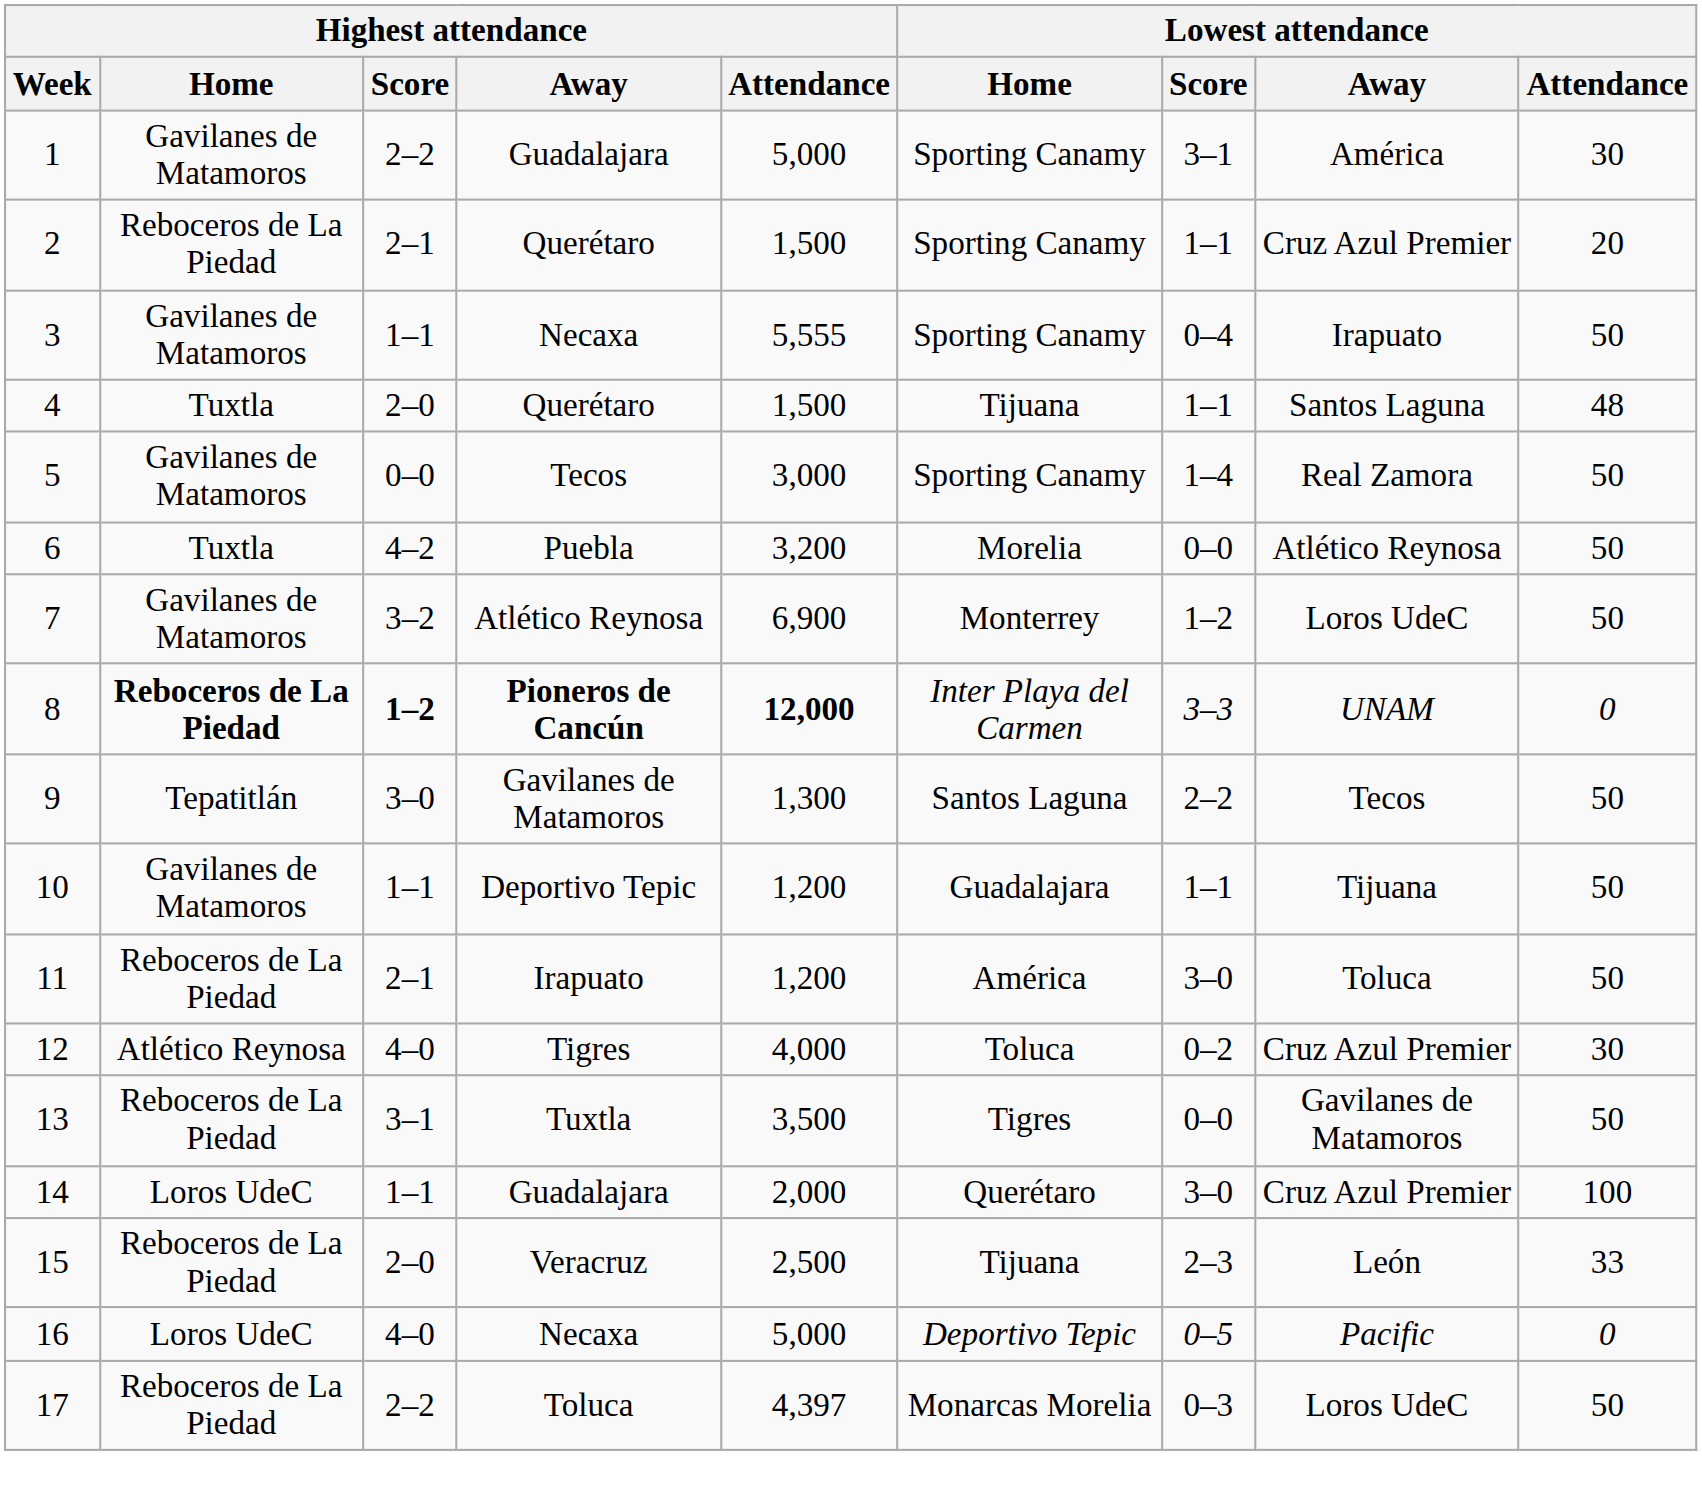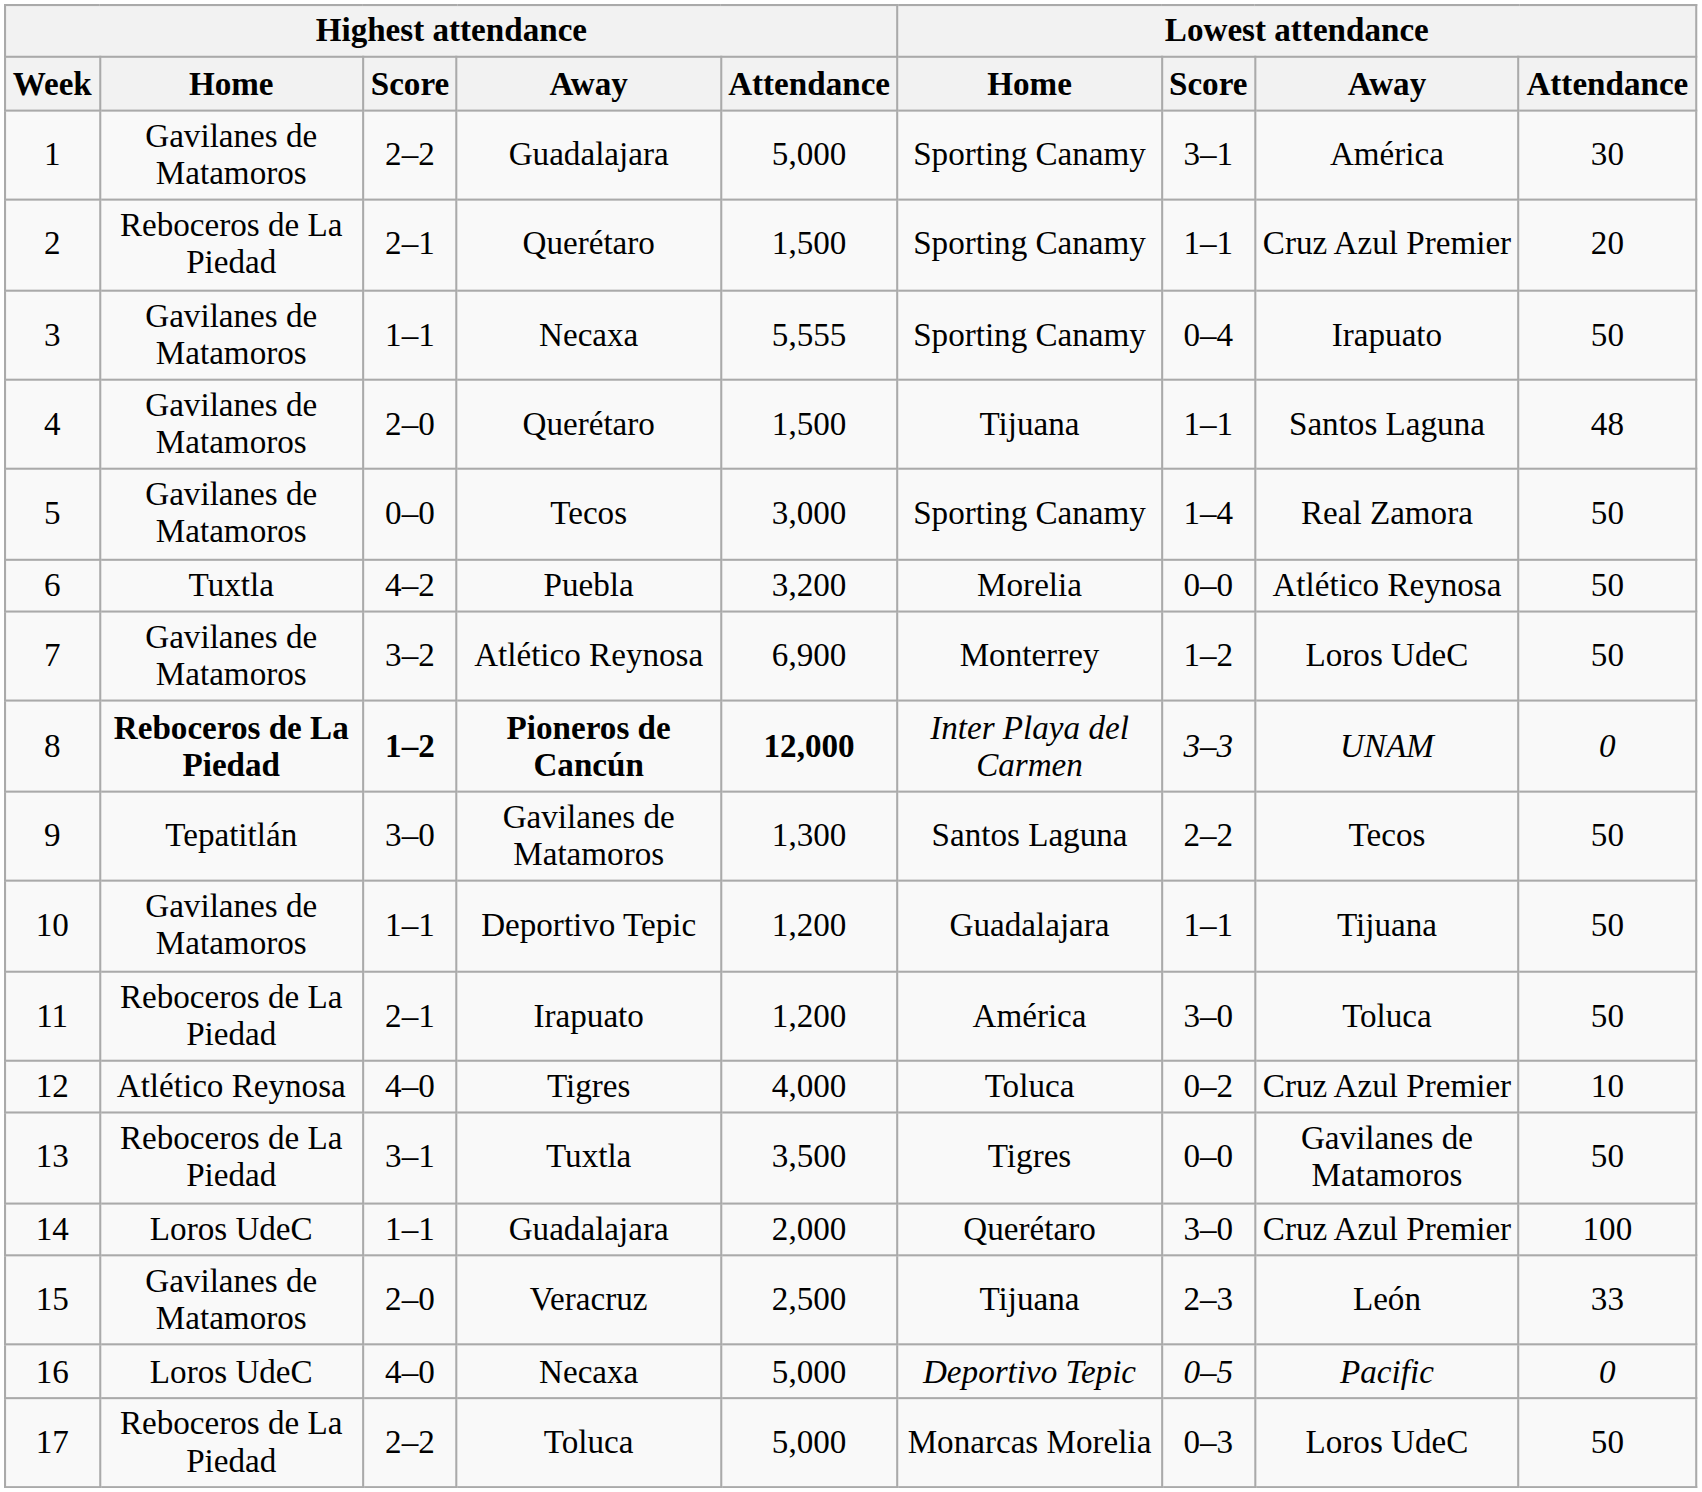 <table class="wikitable" style="text-align:center">
 <tr>
 <th colspan=5>Highest attendance</th>
 <th colspan=4>Lowest attendance</th>
 </tr>
 <tr>
 <th>Week</th>
 <th class="unsortable" width=120>Home</th>
 <th>Score</th>
 <th class="unsortable" width=120>Away</th>
 <th>Attendance</th>
 <th class="unsortable" width=120>Home</th>
 <th>Score</th>
 <th class="unsortable" width=120>Away</th>
 <th>Attendance</th>
 </tr>
 <tr>
 <td>1</td>
 <td>Gavilanes de Matamoros</td>
 <td>2–2</td>
 <td>Guadalajara</td>
 <td>5,000</td>
 <td>Sporting Canamy</td>
 <td>3–1</td>
 <td>América</td>
 <td>30</td>
 </tr>
 <tr>
 <td>2</td>
 <td>Reboceros de La Piedad</td>
 <td>2–1</td>
 <td>Querétaro</td>
 <td>1,500</td>
 <td>Sporting Canamy</td>
 <td>1–1</td>
 <td>Cruz Azul Premier</td>
 <td>20</td>
 </tr>
 <tr>
 <td>3</td>
 <td>Gavilanes de Matamoros</td>
 <td>1–1</td>
 <td>Necaxa</td>
 <td>5,555</td>
 <td>Sporting Canamy</td>
 <td>0–4</td>
 <td>Irapuato</td>
 <td>50</td>
 </tr>
 <tr>
 <td>4</td>
-<td>Tuxtla</td>
+<td>Gavilanes de Matamoros</td>
 <td>2–0</td>
 <td>Querétaro</td>
 <td>1,500</td>
 <td>Tijuana</td>
 <td>1–1</td>
 <td>Santos Laguna</td>
 <td>48</td>
 </tr>
 <tr>
 <td>5</td>
 <td>Gavilanes de Matamoros</td>
 <td>0–0</td>
 <td>Tecos</td>
 <td>3,000</td>
 <td>Sporting Canamy</td>
 <td>1–4</td>
 <td>Real Zamora</td>
 <td>50</td>
 </tr>
 <tr>
 <td>6</td>
 <td>Tuxtla</td>
 <td>4–2</td>
 <td>Puebla</td>
 <td>3,200</td>
 <td>Morelia</td>
 <td>0–0</td>
 <td>Atlético Reynosa</td>
 <td>50</td>
 </tr>
 <tr>
 <td>7</td>
 <td>Gavilanes de Matamoros</td>
 <td>3–2</td>
 <td>Atlético Reynosa</td>
 <td>6,900</td>
 <td>Monterrey</td>
 <td>1–2</td>
 <td>Loros UdeC</td>
 <td>50</td>
 </tr>
 <tr>
 <td>8</td>
 <td><strong>Reboceros de La Piedad</strong></td>
 <td><strong>1–2</strong></td>
 <td><strong>Pioneros de Cancún</strong></td>
 <td><strong>12,000</strong></td>
 <td><em>Inter Playa del Carmen</em></td>
 <td><em>3–3</em></td>
 <td><em>UNAM</em></td>
 <td><em>0</em></td>
 </tr>
 <tr>
 <td>9</td>
 <td>Tepatitlán</td>
 <td>3–0</td>
 <td>Gavilanes de Matamoros</td>
 <td>1,300</td>
 <td>Santos Laguna</td>
 <td>2–2</td>
 <td>Tecos</td>
 <td>50</td>
 </tr>
 <tr>
 <td>10</td>
 <td>Gavilanes de Matamoros</td>
 <td>1–1</td>
 <td>Deportivo Tepic</td>
 <td>1,200</td>
 <td>Guadalajara</td>
 <td>1–1</td>
 <td>Tijuana</td>
 <td>50</td>
 </tr>
 <tr>
 <td>11</td>
 <td>Reboceros de La Piedad</td>
 <td>2–1</td>
 <td>Irapuato</td>
 <td>1,200</td>
 <td>América</td>
 <td>3–0</td>
 <td>Toluca</td>
 <td>50</td>
 </tr>
 <tr>
 <td>12</td>
 <td>Atlético Reynosa</td>
 <td>4–0</td>
 <td>Tigres</td>
 <td>4,000</td>
 <td>Toluca</td>
 <td>0–2</td>
 <td>Cruz Azul Premier</td>
-<td>30</td>
+<td>10</td>
 </tr>
 <tr>
 <td>13</td>
 <td>Reboceros de La Piedad</td>
 <td>3–1</td>
 <td>Tuxtla</td>
 <td>3,500</td>
 <td>Tigres</td>
 <td>0–0</td>
 <td>Gavilanes de Matamoros</td>
 <td>50</td>
 </tr>
 <tr>
 <td>14</td>
 <td>Loros UdeC</td>
 <td>1–1</td>
 <td>Guadalajara</td>
 <td>2,000</td>
 <td>Querétaro</td>
 <td>3–0</td>
 <td>Cruz Azul Premier</td>
 <td>100</td>
 </tr>
 <tr>
 <td>15</td>
-<td>Reboceros de La Piedad</td>
+<td>Gavilanes de Matamoros</td>
 <td>2–0</td>
 <td>Veracruz</td>
 <td>2,500</td>
 <td>Tijuana</td>
 <td>2–3</td>
 <td>León</td>
 <td>33</td>
 </tr>
 <tr>
 <td>16</td>
 <td>Loros UdeC</td>
 <td>4–0</td>
 <td>Necaxa</td>
 <td>5,000</td>
 <td><em>Deportivo Tepic</em></td>
 <td><em>0–5</em></td>
 <td><em>Pacific</em></td>
 <td><em>0</em></td>
 </tr>
 <tr>
 <td>17</td>
 <td>Reboceros de La Piedad</td>
 <td>2–2</td>
 <td>Toluca</td>
-<td>4,397</td>
+<td>5,000</td>
 <td>Monarcas Morelia</td>
 <td>0–3</td>
 <td>Loros UdeC</td>
 <td>50</td>
 </tr>
 </table>
